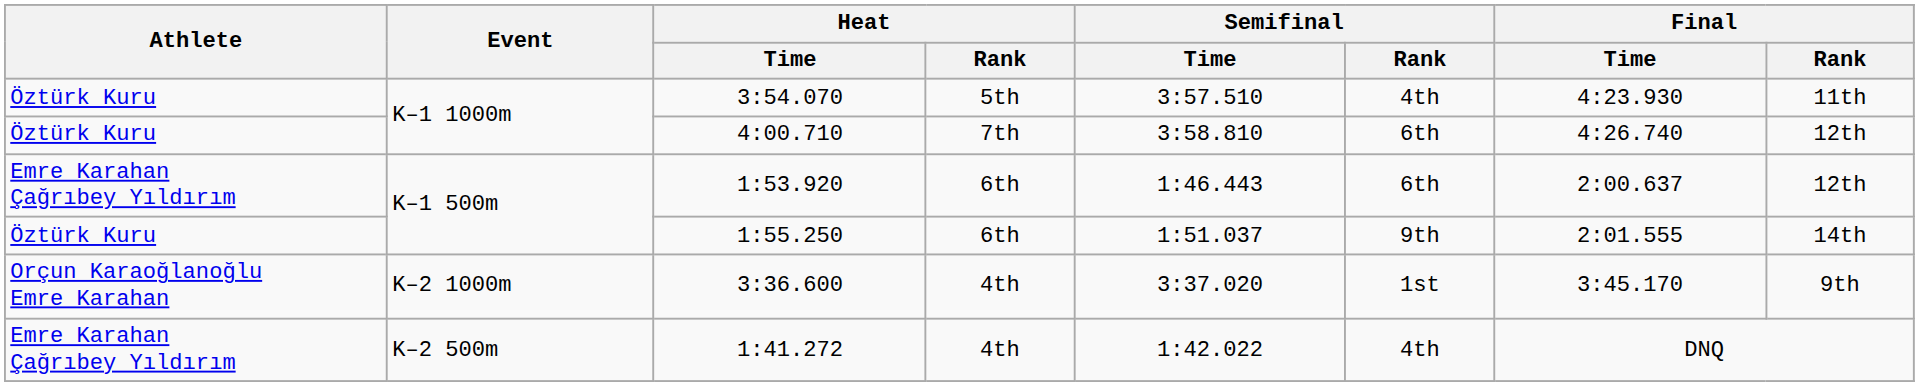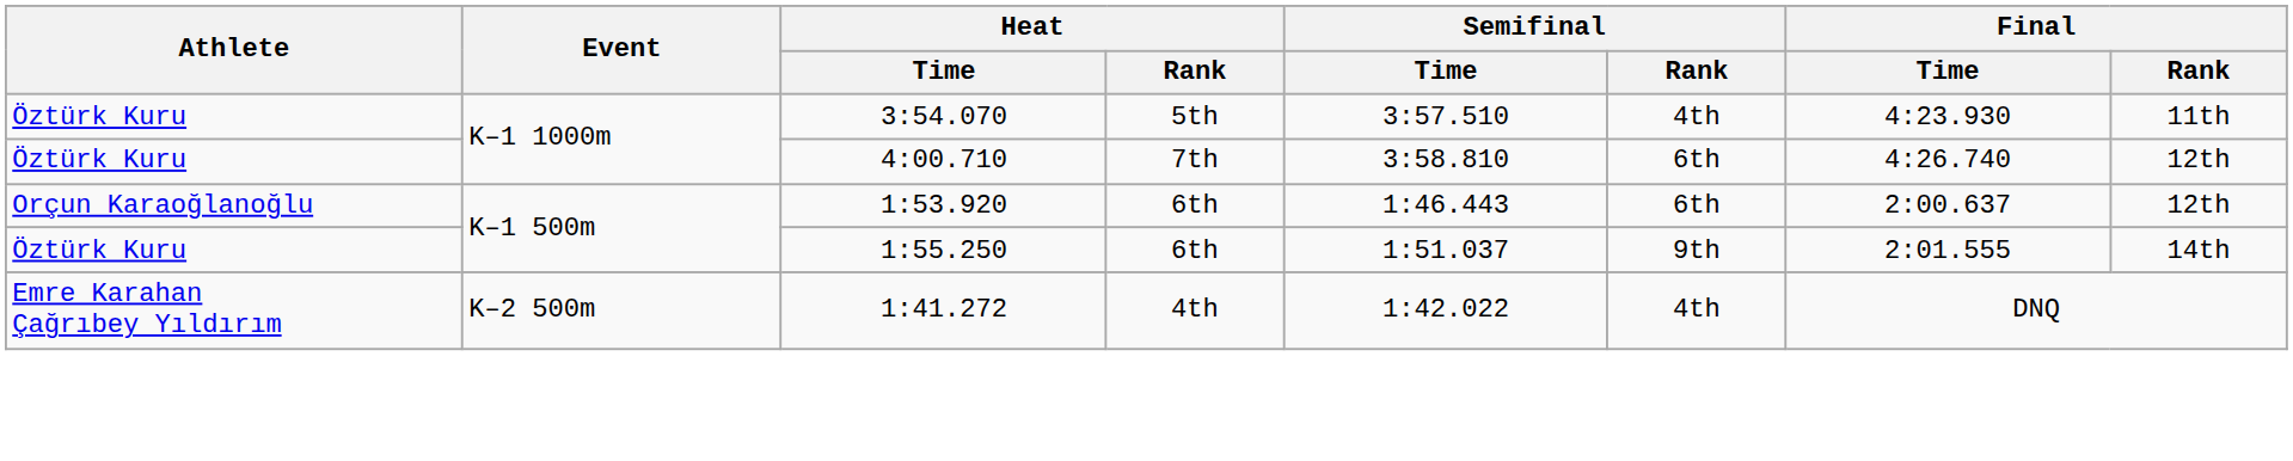 <table class="wikitable" width="80%" style="text-align:center; font-size:90%">
 <tr>
 <th rowspan="2" width="20%">Athlete</th>
 <th rowspan="2" width="14%">Event</th>
 <th colspan="2" width="22%">Heat</th>
 <th colspan="2" width="22%">Semifinal</th>
 <th colspan="2" width="22%">Final</th>
 </tr>
 <tr>
 <th>Time</th>
 <th>Rank</th>
 <th>Time</th>
 <th>Rank</th>
 <th>Time</th>
 <th>Rank</th>
 </tr>
 <tr>
 <td align="left"><a href='#'>Öztürk Kuru</a></td>
 <td align="left" rowspan=2>K–1 1000m</td>
 <td>3:54.070</td>
 <td>5th</td>
 <td>3:57.510</td>
 <td>4th</td>
 <td>4:23.930</td>
 <td>11th</td>
 </tr>
 <tr>
 <td align="left"><a href='#'>Öztürk Kuru</a></td>
 <td>4:00.710</td>
 <td>7th</td>
 <td>3:58.810</td>
 <td>6th</td>
 <td>4:26.740</td>
 <td>12th</td>
 </tr>
 <tr>
-<td align="left"><a href='#'>Emre Karahan</a><br><a href='#'>Çağrıbey Yıldırım</a></td>
+<td align="left"><a href='#'>Orçun Karaoğlanoğlu</a></td>
 <td align="left" rowspan=2>K–1 500m</td>
 <td>1:53.920</td>
 <td>6th</td>
 <td>1:46.443</td>
 <td>6th</td>
 <td>2:00.637</td>
 <td>12th</td>
 </tr>
 <tr>
 <td align="left"><a href='#'>Öztürk Kuru</a></td>
 <td>1:55.250</td>
 <td>6th</td>
 <td>1:51.037</td>
 <td>9th</td>
 <td>2:01.555</td>
 <td>14th</td>
 </tr>
 <tr>
-<td align="left"><a href='#'>Orçun Karaoğlanoğlu</a><br><a href='#'>Emre Karahan</a></td>
-<td align="left">K–2 1000m</td>
-<td>3:36.600</td>
-<td>4th</td>
-<td>3:37.020</td>
-<td>1st</td>
-<td>3:45.170</td>
-<td>9th</td>
-</tr>
-<tr>
 <td align="left"><a href='#'>Emre Karahan</a><br><a href='#'>Çağrıbey Yıldırım</a></td>
 <td align="left">K–2 500m</td>
 <td>1:41.272</td>
 <td>4th</td>
 <td>1:42.022</td>
 <td>4th</td>
 <td colspan=2>DNQ</td>
 </tr>
 </table>
